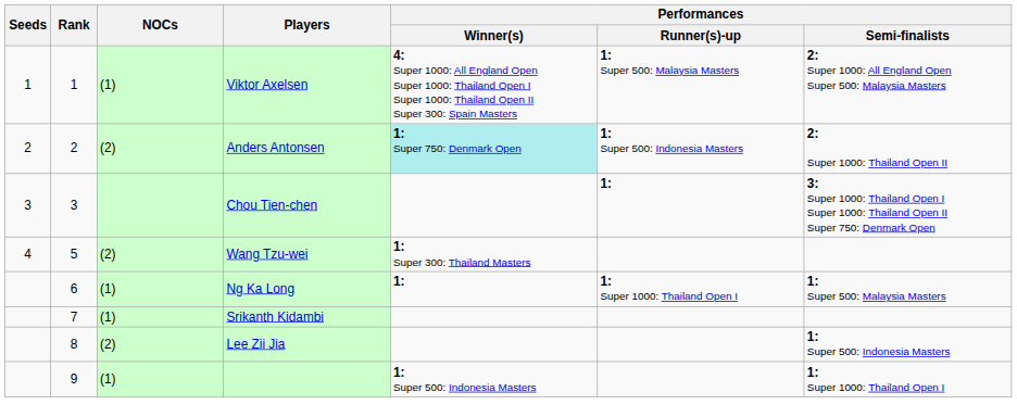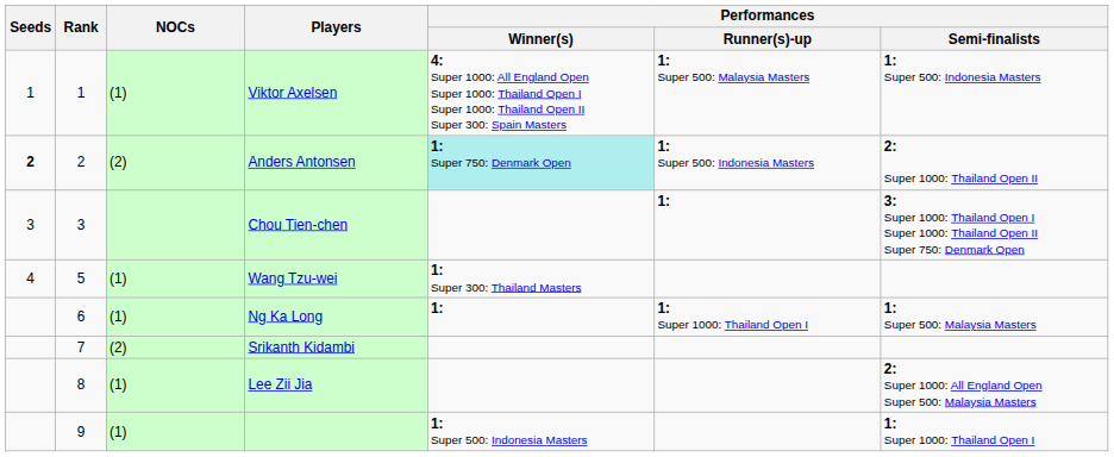 <table class="wikitable">
 <tr>
 <th rowspan="2" width="50">Seeds</th>
 <th rowspan="2" width="50">Rank</th>
 <th rowspan="2" width="150">NOCs</th>
 <th rowspan="2" width="200">Players</th>
 <th colspan="3">Performances</th>
 </tr>
 <tr>
 <th width="250">Winner(s)</th>
 <th width="250">Runner(s)-up</th>
 <th width="250">Semi-finalists</th>
 </tr>
 <tr>
 <td align="center">1</td>
 <td align="center">1</td>
 <td bgcolor="#ccffcc"> (1)</td>
 <td bgcolor="#ccffcc"><a href='#'>Viktor Axelsen</a></td>
 <td valign="top"><strong>4:</strong><br><small>Super 1000: <a href='#'>All England Open</a><br>Super 1000: <a href='#'>Thailand Open I</a><br>Super 1000: <a href='#'>Thailand Open II</a><br>Super 300: <a href='#'>Spain Masters</a></small></td>
 <td valign="top"><strong>1:</strong><br><small>Super 500: <a href='#'>Malaysia Masters</a></small></td>
-<td valign="top"><strong>2:</strong><br><small>Super 1000: <a href='#'>All England Open</a><br>Super 500: <a href='#'>Malaysia Masters</a></small></td>
+<td valign="top"><strong>1:</strong><br><small>Super 500: <a href='#'>Indonesia Masters</a></small></td>
 </tr>
 <tr>
-<td align="center">2</td>
+<td align="center"><strong>2</strong></td>
 <td align="center">2</td>
 <td bgcolor="#ccffcc"> (2)</td>
 <td bgcolor="#ccffcc"><a href='#'>Anders Antonsen</a></td>
 <td valign="top" style="background: paleturquoise;"><strong>1:</strong><br><small>Super 750: <a href='#'>Denmark Open</a></small></td>
 <td valign="top"><strong>1:</strong><br><small>Super 500: <a href='#'>Indonesia Masters</a></small></td>
 <td valign="top"><strong>2:</strong><br><small><br>Super 1000: <a href='#'>Thailand Open II</a></small></td>
 </tr>
 <tr>
 <td align="center">3</td>
 <td align="center">3</td>
 <td bgcolor="#ccffcc"></td>
 <td bgcolor="#ccffcc"><a href='#'>Chou Tien-chen</a></td>
 <td valign="top"></td>
 <td valign="top"><strong>1:</strong><br><small></small></td>
 <td valign="top"><strong>3:</strong><br><small>Super 1000: <a href='#'>Thailand Open I</a><br>Super 1000: <a href='#'>Thailand Open II</a><br>Super 750: <a href='#'>Denmark Open</a></small></td>
 </tr>
 <tr>
 <td align="center">4</td>
 <td align="center">5</td>
-<td bgcolor="#ccffcc"> (2)</td>
+<td bgcolor="#ccffcc"> (1)</td>
 <td bgcolor="#ccffcc"><a href='#'>Wang Tzu-wei</a></td>
 <td valign="top"><strong>1:</strong><br><small>Super 300: <a href='#'>Thailand Masters</a></small></td>
 <td valign="top"></td>
 <td valign="top"></td>
 </tr>
 <tr>
 <td align="center"></td>
 <td align="center">6</td>
 <td bgcolor="#ccffcc"> (1)</td>
 <td bgcolor="#ccffcc"><a href='#'>Ng Ka Long</a></td>
 <td valign="top"><strong>1:</strong><br><small></small></td>
 <td valign="top"><strong>1:</strong><br><small>Super 1000: <a href='#'>Thailand Open I</a></small></td>
 <td valign="top"><strong>1:</strong><br><small>Super 500: <a href='#'>Malaysia Masters</a></small></td>
 </tr>
 <tr>
 <td align="center"></td>
 <td align="center">7</td>
-<td bgcolor="#ccffcc"> (1)</td>
+<td bgcolor="#ccffcc"> (2)</td>
 <td bgcolor="#ccffcc"><a href='#'>Srikanth Kidambi</a></td>
 <td valign="top"></td>
 <td valign="top"></td>
 <td valign="top"></td>
 </tr>
 <tr>
 <td align="center"></td>
 <td align="center">8</td>
-<td bgcolor="#ccffcc"> (2)</td>
+<td bgcolor="#ccffcc"> (1)</td>
 <td bgcolor="#ccffcc"><a href='#'>Lee Zii Jia</a></td>
 <td valign="top"></td>
 <td valign="top"></td>
-<td valign="top"><strong>1:</strong><br><small>Super 500: <a href='#'>Indonesia Masters</a></small></td>
+<td valign="top"><strong>2:</strong><br><small>Super 1000: <a href='#'>All England Open</a><br>Super 500: <a href='#'>Malaysia Masters</a></small></td>
 </tr>
 <tr>
 <td align="center"></td>
 <td align="center">9</td>
 <td bgcolor="#ccffcc"> (1)</td>
 <td bgcolor="#ccffcc"></td>
 <td valign="top"><strong>1:</strong><br><small>Super 500: <a href='#'>Indonesia Masters</a></small></td>
 <td valign="top"></td>
 <td valign="top"><strong>1:</strong><br><small>Super 1000: <a href='#'>Thailand Open I</a></small></td>
 </tr>
 </table>
